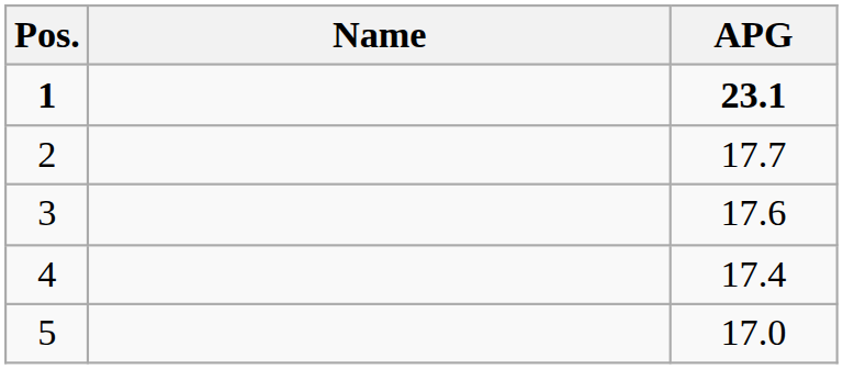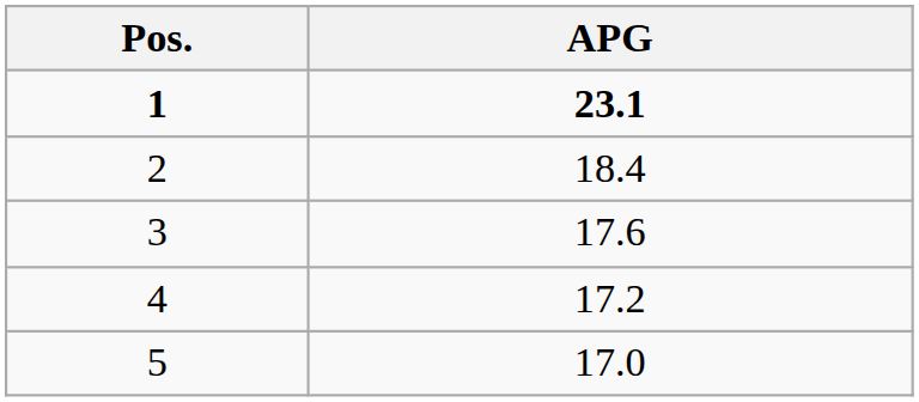 <table class="wikitable">
 <tr>
 <th style="width:10%;">Pos.</th>
-<th>Name</th>
 <th style="width:20%;">APG</th>
 </tr>
 <tr>
 <td align=center><strong>1</strong></td>
-<td><strong></strong></td>
 <td align=center><strong>23.1</strong></td>
 </tr>
 <tr>
 <td align=center>2</td>
-<td></td>
-<td align=center>17.7</td>
+<td align=center>18.4</td>
 </tr>
 <tr>
 <td align=center>3</td>
-<td></td>
 <td align=center>17.6</td>
 </tr>
 <tr>
 <td align=center>4</td>
-<td></td>
-<td align=center>17.4</td>
+<td align=center>17.2</td>
 </tr>
 <tr>
 <td align=center>5</td>
-<td></td>
 <td align=center>17.0</td>
 </tr>
 </table>
